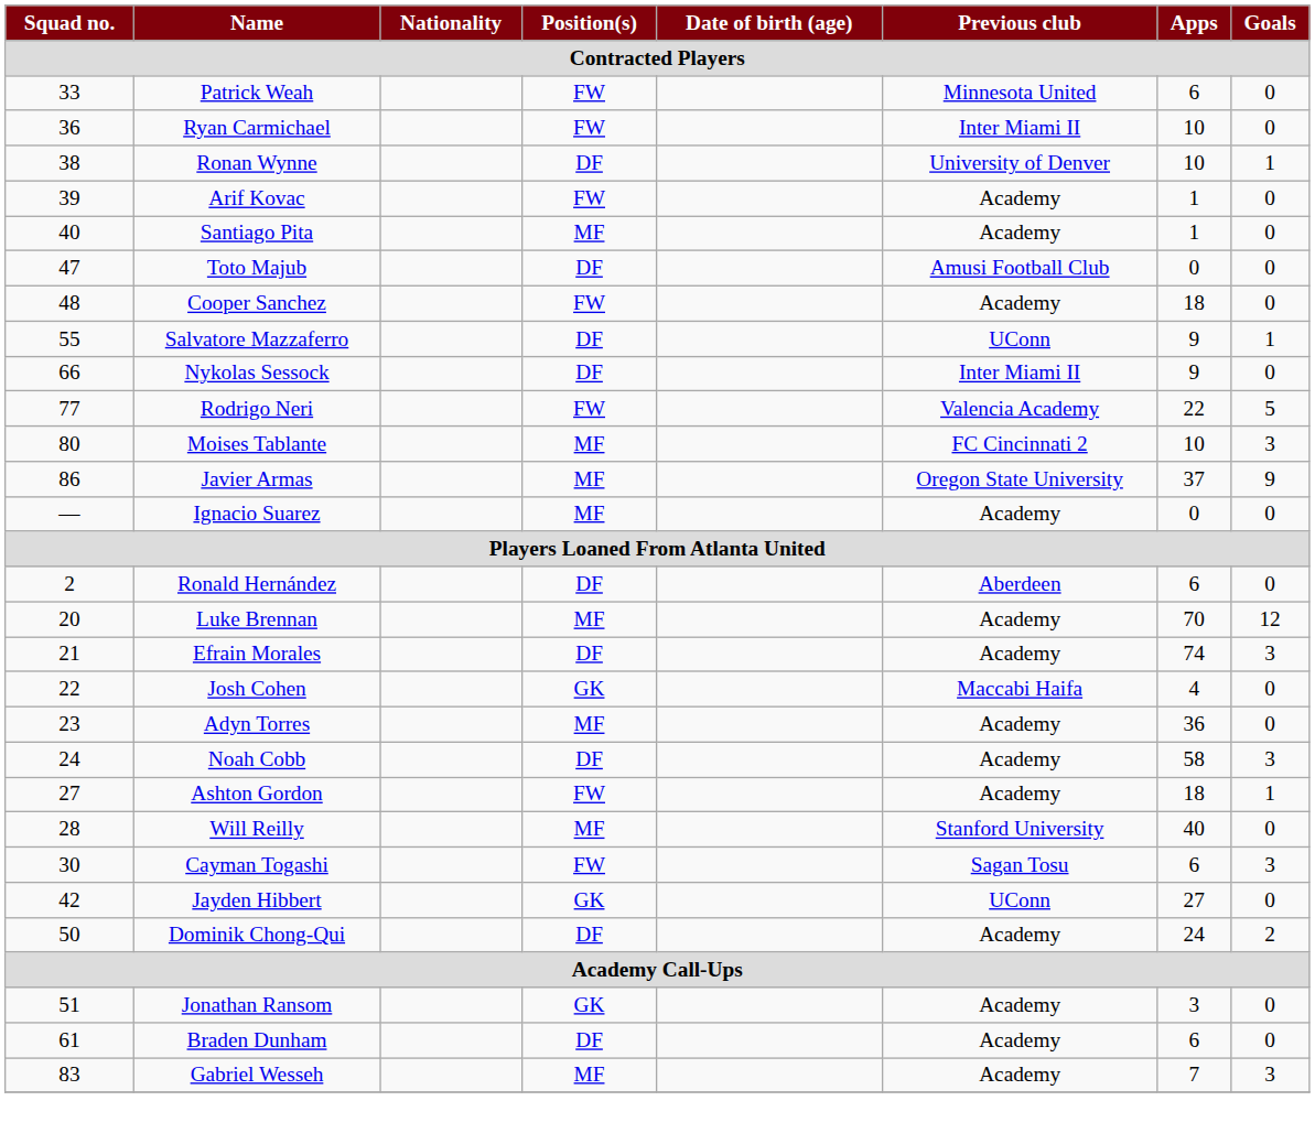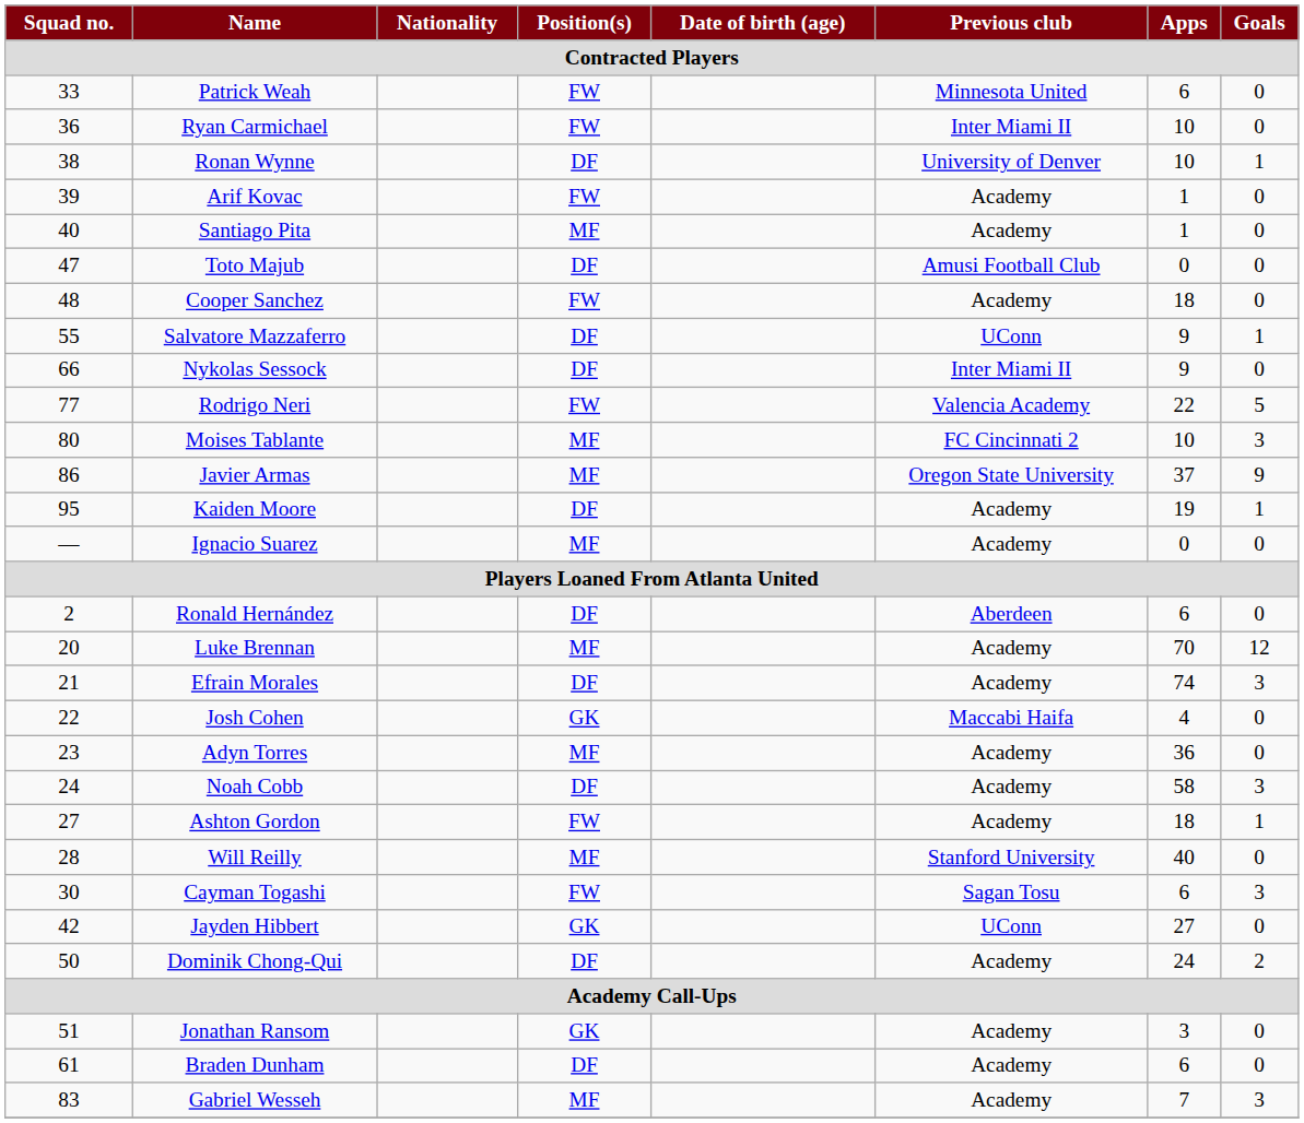 <table class="wikitable" style="text-align:center; font-size:90%; width:100%;">
 <tr>
 <th style="background:#80000a; color:#fff; text-align:center;">Squad no.</th>
 <th style="background:#80000a; color:#fff; text-align:center;">Name</th>
 <th style="background:#80000a; color:#fff; text-align:center;">Nationality</th>
 <th style="background:#80000a; color:#fff; text-align:center;">Position(s)</th>
 <th style="background:#80000a; color:#fff; text-align:center;">Date of birth (age)</th>
 <th style="background:#80000a; color:#fff; text-align:center;">Previous club</th>
 <th style="background:#80000a; color:#fff; text-align:center;">Apps</th>
 <th style="background:#80000a; color:#fff; text-align:center;">Goals</th>
 </tr>
 <tr>
 <th colspan="8" style="background:#dcdcdc; text-align:center;">Contracted Players</th>
 </tr>
 <tr>
 <td>33</td>
 <td><a href='#'>Patrick Weah</a></td>
 <td></td>
 <td><a href='#'>FW</a></td>
 <td></td>
 <td> <a href='#'>Minnesota United</a></td>
 <td>6</td>
 <td>0</td>
 </tr>
 <tr>
 <td>36</td>
 <td><a href='#'>Ryan Carmichael</a></td>
 <td></td>
 <td><a href='#'>FW</a></td>
 <td></td>
 <td> <a href='#'>Inter Miami II</a></td>
 <td>10</td>
 <td>0</td>
 </tr>
 <tr>
 <td>38</td>
 <td><a href='#'>Ronan Wynne</a></td>
 <td></td>
 <td><a href='#'>DF</a></td>
 <td></td>
 <td> <a href='#'>University of Denver</a></td>
 <td>10</td>
 <td>1</td>
 </tr>
 <tr>
 <td>39</td>
 <td><a href='#'>Arif Kovac</a></td>
 <td></td>
 <td><a href='#'>FW</a></td>
 <td></td>
 <td>Academy</td>
 <td>1</td>
 <td>0</td>
 </tr>
 <tr>
 <td>40</td>
 <td><a href='#'>Santiago Pita</a></td>
 <td></td>
 <td><a href='#'>MF</a></td>
 <td></td>
 <td>Academy</td>
 <td>1</td>
 <td>0</td>
 </tr>
 <tr>
 <td>47</td>
 <td><a href='#'>Toto Majub</a></td>
 <td></td>
 <td><a href='#'>DF</a></td>
 <td></td>
 <td> <a href='#'>Amusi Football Club</a></td>
 <td>0</td>
 <td>0</td>
 </tr>
 <tr>
 <td>48</td>
 <td><a href='#'>Cooper Sanchez</a></td>
 <td></td>
 <td><a href='#'>FW</a></td>
 <td></td>
 <td>Academy</td>
 <td>18</td>
 <td>0</td>
 </tr>
 <tr>
 <td>55</td>
 <td><a href='#'>Salvatore Mazzaferro</a></td>
 <td></td>
 <td><a href='#'>DF</a></td>
 <td></td>
 <td> <a href='#'>UConn</a></td>
 <td>9</td>
 <td>1</td>
 </tr>
 <tr>
 <td>66</td>
 <td><a href='#'>Nykolas Sessock</a></td>
 <td></td>
 <td><a href='#'>DF</a></td>
 <td></td>
 <td> <a href='#'>Inter Miami II</a></td>
 <td>9</td>
 <td>0</td>
 </tr>
 <tr>
 <td>77</td>
 <td><a href='#'>Rodrigo Neri</a></td>
 <td></td>
 <td><a href='#'>FW</a></td>
 <td></td>
 <td> <a href='#'>Valencia Academy</a></td>
 <td>22</td>
 <td>5</td>
 </tr>
 <tr>
 <td>80</td>
 <td><a href='#'>Moises Tablante</a></td>
 <td></td>
 <td><a href='#'>MF</a></td>
 <td></td>
 <td> <a href='#'>FC Cincinnati 2</a></td>
 <td>10</td>
 <td>3</td>
 </tr>
 <tr>
 <td>86</td>
 <td><a href='#'>Javier Armas</a></td>
 <td></td>
 <td><a href='#'>MF</a></td>
 <td></td>
 <td> <a href='#'>Oregon State University</a></td>
 <td>37</td>
 <td>9</td>
+</tr>
+<tr>
+<td>95</td>
+<td><a href='#'>Kaiden Moore</a></td>
+<td></td>
+<td><a href='#'>DF</a></td>
+<td></td>
+<td>Academy</td>
+<td>19</td>
+<td>1</td>
 </tr>
 <tr>
 <td>—</td>
 <td><a href='#'>Ignacio Suarez</a></td>
 <td></td>
 <td><a href='#'>MF</a></td>
 <td></td>
 <td>Academy</td>
 <td>0</td>
 <td>0</td>
 </tr>
 <tr>
 <th colspan="8" style="background:#dcdcdc; text-align:center;">Players Loaned From Atlanta United</th>
 </tr>
 <tr>
 <td>2</td>
 <td><a href='#'>Ronald Hernández</a></td>
 <td></td>
 <td><a href='#'>DF</a></td>
 <td></td>
 <td> <a href='#'>Aberdeen</a></td>
 <td>6</td>
 <td>0</td>
 </tr>
 <tr>
 <td>20</td>
 <td><a href='#'>Luke Brennan</a></td>
 <td></td>
 <td><a href='#'>MF</a></td>
 <td></td>
 <td>Academy</td>
 <td>70</td>
 <td>12</td>
 </tr>
 <tr>
 <td>21</td>
 <td><a href='#'>Efrain Morales</a></td>
 <td></td>
 <td><a href='#'>DF</a></td>
 <td></td>
 <td>Academy</td>
 <td>74</td>
 <td>3</td>
 </tr>
 <tr>
 <td>22</td>
 <td><a href='#'>Josh Cohen</a></td>
 <td></td>
 <td><a href='#'>GK</a></td>
 <td></td>
 <td> <a href='#'>Maccabi Haifa</a></td>
 <td>4</td>
 <td>0</td>
 </tr>
 <tr>
 <td>23</td>
 <td><a href='#'>Adyn Torres</a></td>
 <td></td>
 <td><a href='#'>MF</a></td>
 <td></td>
 <td>Academy</td>
 <td>36</td>
 <td>0</td>
 </tr>
 <tr>
 <td>24</td>
 <td><a href='#'>Noah Cobb</a></td>
 <td></td>
 <td><a href='#'>DF</a></td>
 <td></td>
 <td>Academy</td>
 <td>58</td>
 <td>3</td>
 </tr>
 <tr>
 <td>27</td>
 <td><a href='#'>Ashton Gordon</a></td>
 <td></td>
 <td><a href='#'>FW</a></td>
 <td></td>
 <td>Academy</td>
 <td>18</td>
 <td>1</td>
 </tr>
 <tr>
 <td>28</td>
 <td><a href='#'>Will Reilly</a></td>
 <td></td>
 <td><a href='#'>MF</a></td>
 <td></td>
 <td> <a href='#'>Stanford University</a></td>
 <td>40</td>
 <td>0</td>
 </tr>
 <tr>
 <td>30</td>
 <td><a href='#'>Cayman Togashi</a></td>
 <td></td>
 <td><a href='#'>FW</a></td>
 <td></td>
 <td> <a href='#'>Sagan Tosu</a></td>
 <td>6</td>
 <td>3</td>
 </tr>
 <tr>
 <td>42</td>
 <td><a href='#'>Jayden Hibbert</a></td>
 <td></td>
 <td><a href='#'>GK</a></td>
 <td></td>
 <td> <a href='#'>UConn</a></td>
 <td>27</td>
 <td>0</td>
 </tr>
 <tr>
 <td>50</td>
 <td><a href='#'>Dominik Chong-Qui</a></td>
 <td></td>
 <td><a href='#'>DF</a></td>
 <td></td>
 <td>Academy</td>
 <td>24</td>
 <td>2</td>
 </tr>
 <tr>
 <th colspan="8" style="background:#dcdcdc; text-align:center;">Academy Call-Ups</th>
 </tr>
 <tr>
 <td>51</td>
 <td><a href='#'>Jonathan Ransom</a></td>
 <td></td>
 <td><a href='#'>GK</a></td>
 <td></td>
 <td>Academy</td>
 <td>3</td>
 <td>0</td>
 </tr>
 <tr>
 <td>61</td>
 <td><a href='#'>Braden Dunham</a></td>
 <td></td>
 <td><a href='#'>DF</a></td>
 <td></td>
 <td>Academy</td>
 <td>6</td>
 <td>0</td>
 </tr>
 <tr>
 <td>83</td>
 <td><a href='#'>Gabriel Wesseh</a></td>
 <td></td>
 <td><a href='#'>MF</a></td>
 <td></td>
 <td>Academy</td>
 <td>7</td>
 <td>3</td>
 </tr>
 <tr>
 </tr>
 </table>
